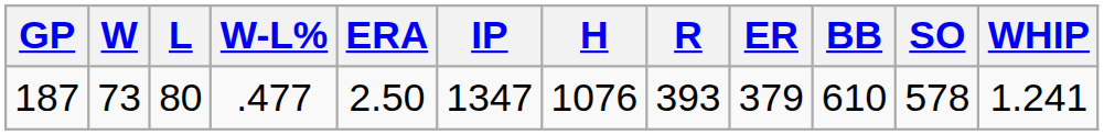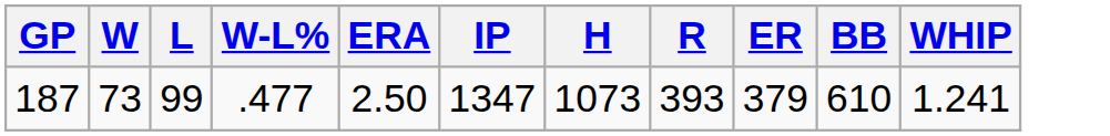 <table class="wikitable">
 <tr>
 <th><a href='#'>GP</a></th>
 <th><a href='#'>W</a></th>
 <th><a href='#'>L</a></th>
 <th><a href='#'>W-L%</a></th>
 <th><a href='#'>ERA</a></th>
 <th><a href='#'>IP</a></th>
 <th><a href='#'>H</a></th>
 <th><a href='#'>R</a></th>
 <th><a href='#'>ER</a></th>
 <th><a href='#'>BB</a></th>
-<th><a href='#'>SO</a></th>
 <th><a href='#'>WHIP</a></th>
 </tr>
 <tr align=center>
 <td>187</td>
 <td>73</td>
-<td>80</td>
+<td>99</td>
 <td>.477</td>
 <td>2.50</td>
 <td>1347</td>
-<td>1076</td>
+<td>1073</td>
 <td>393</td>
 <td>379</td>
 <td>610</td>
-<td>578</td>
 <td>1.241</td>
 </tr>
 </table>
